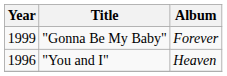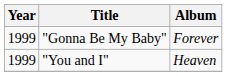 <table class="wikitable plainrowheaders" style="text-align:center;">
 <tr>
 <th ! colspan="1">Year</th>
 <th ! colspan="1">Title</th>
 <th ! colspan="1">Album</th>
 </tr>
 <tr>
 <td>1999</td>
 <td align="left">"Gonna Be My Baby"</td>
 <td align="left" rowspan="1"><em>Forever</em></td>
 </tr>
 <tr>
-<td>1996</td>
+<td>1999</td>
 <td align="left">"You and I"</td>
 <td align="left" rowspan="1"><em>Heaven</em></td>
 </tr>
 <tr>
 </tr>
 </table>
